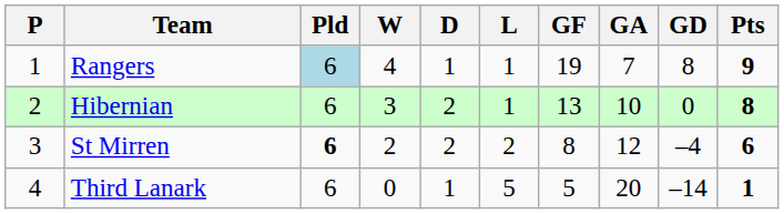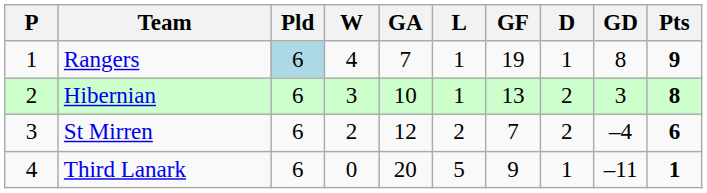 <table class="wikitable" style="text-align: center;">
 <tr>
 <th width=30>P</th>
 <th width=140>Team</th>
 <th width=30>Pld</th>
 <th width=30>W</th>
-<th width=30>D</th>
+<th width=30>GA</th>
 <th width=30>L</th>
 <th width=30>GF</th>
-<th width=30>GA</th>
+<th width=30>D</th>
 <th width=30>GD</th>
 <th width=30>Pts</th>
 </tr>
 <tr>
 <td>1</td>
 <td align=left><a href='#'>Rangers</a></td>
 <td style="background: lightblue;">6</td>
 <td>4</td>
-<td>1</td>
+<td>7</td>
 <td>1</td>
 <td>19</td>
-<td>7</td>
+<td>1</td>
 <td>8</td>
 <td><strong>9</strong></td>
 </tr>
 <tr style="background:#ccffcc;">
 <td>2</td>
 <td align=left><a href='#'>Hibernian</a></td>
 <td>6</td>
 <td>3</td>
-<td>2</td>
+<td>10</td>
 <td>1</td>
 <td>13</td>
-<td>10</td>
-<td>0</td>
+<td>2</td>
+<td>3</td>
 <td><strong>8</strong></td>
 </tr>
 <tr>
 <td>3</td>
 <td align=left><a href='#'>St Mirren</a></td>
-<td><strong>6</strong></td>
+<td>6</td>
 <td>2</td>
+<td>12</td>
 <td>2</td>
+<td>7</td>
 <td>2</td>
-<td>8</td>
-<td>12</td>
 <td>–4</td>
 <td><strong>6</strong></td>
 </tr>
 <tr>
 <td>4</td>
 <td align=left><a href='#'>Third Lanark</a></td>
 <td>6</td>
 <td>0</td>
+<td>20</td>
+<td>5</td>
+<td>9</td>
 <td>1</td>
-<td>5</td>
-<td>5</td>
-<td>20</td>
-<td>–14</td>
+<td>–11</td>
 <td><strong>1</strong></td>
 </tr>
 </table>
